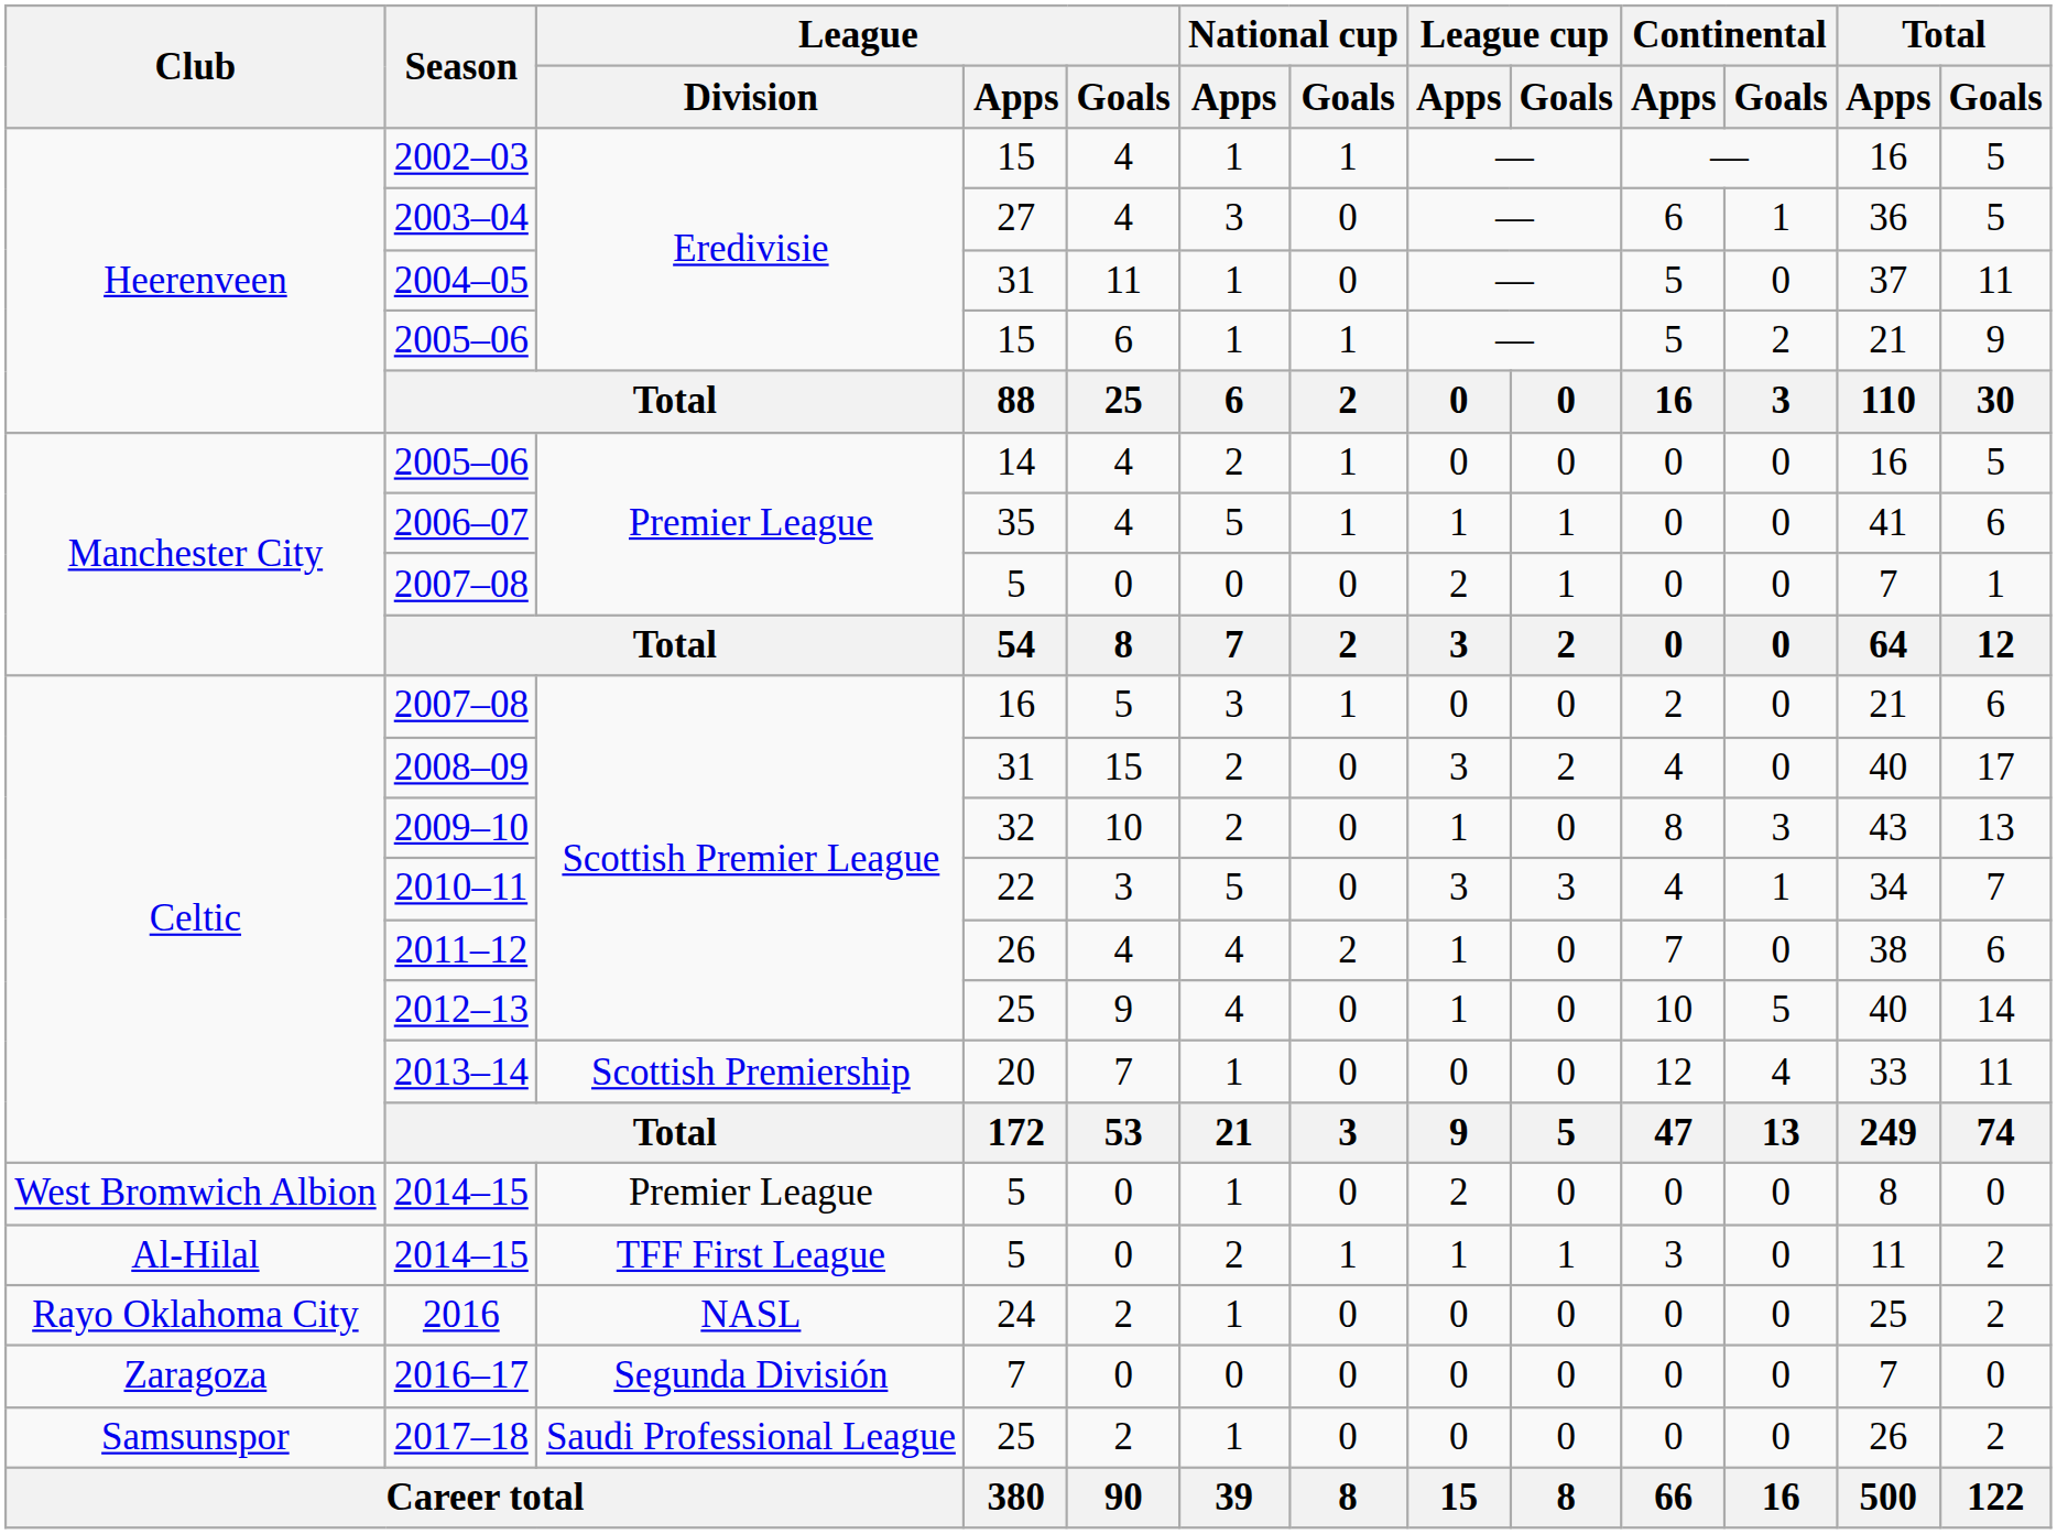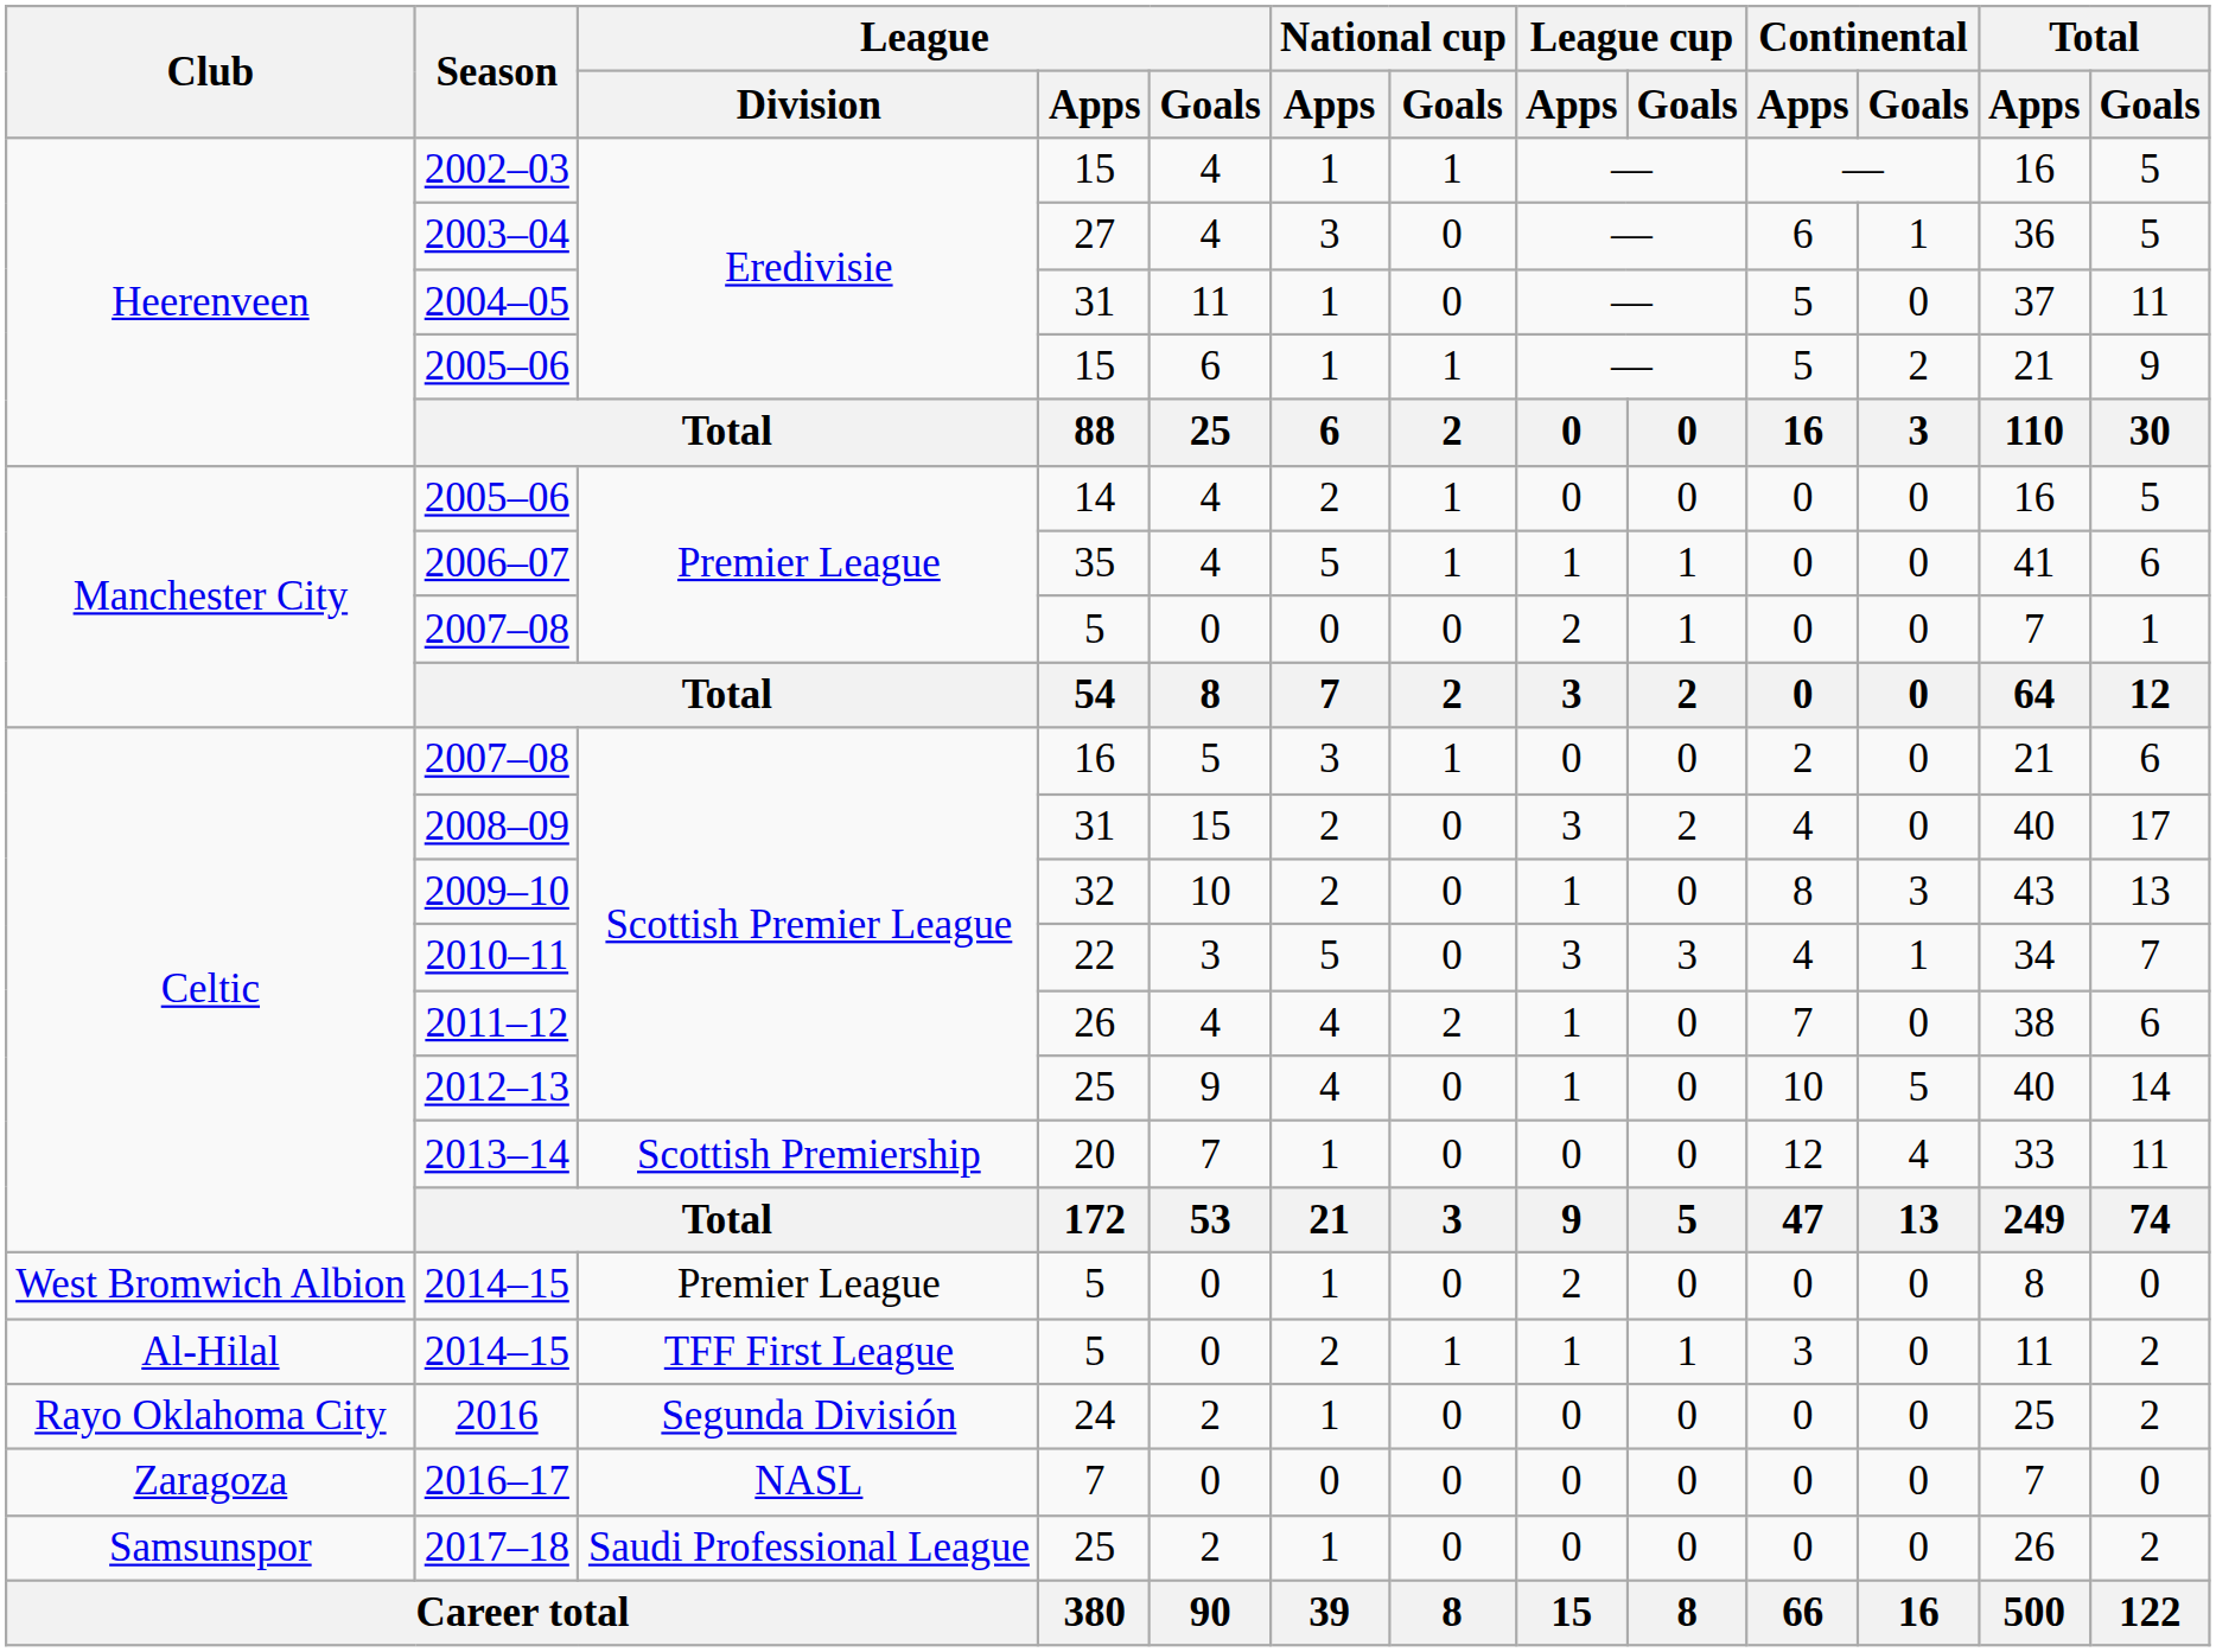 <table class="wikitable" style="text-align:center">
 <tr>
 <th rowspan="2">Club</th>
 <th rowspan="2">Season</th>
 <th colspan="3">League</th>
 <th colspan="2">National cup</th>
 <th colspan="2">League cup</th>
 <th colspan="2">Continental</th>
 <th colspan="2">Total</th>
 </tr>
 <tr>
 <th>Division</th>
 <th>Apps</th>
 <th>Goals</th>
 <th>Apps</th>
 <th>Goals</th>
 <th>Apps</th>
 <th>Goals</th>
 <th>Apps</th>
 <th>Goals</th>
 <th>Apps</th>
 <th>Goals</th>
 </tr>
 <tr>
 <td rowspan="5"><a href='#'>Heerenveen</a></td>
 <td><a href='#'>2002–03</a></td>
 <td rowspan="4"><a href='#'>Eredivisie</a></td>
 <td>15</td>
 <td>4</td>
 <td>1</td>
 <td>1</td>
 <td colspan="2">—</td>
 <td colspan="2">—</td>
 <td>16</td>
 <td>5</td>
 </tr>
 <tr>
 <td><a href='#'>2003–04</a></td>
 <td>27</td>
 <td>4</td>
 <td>3</td>
 <td>0</td>
 <td colspan="2">—</td>
 <td>6</td>
 <td>1</td>
 <td>36</td>
 <td>5</td>
 </tr>
 <tr>
 <td><a href='#'>2004–05</a></td>
 <td>31</td>
 <td>11</td>
 <td>1</td>
 <td>0</td>
 <td colspan="2">—</td>
 <td>5</td>
 <td>0</td>
 <td>37</td>
 <td>11</td>
 </tr>
 <tr>
 <td><a href='#'>2005–06</a></td>
 <td>15</td>
 <td>6</td>
 <td>1</td>
 <td>1</td>
 <td colspan="2">—</td>
 <td>5</td>
 <td>2</td>
 <td>21</td>
 <td>9</td>
 </tr>
 <tr>
 <th colspan="2">Total</th>
 <th>88</th>
 <th>25</th>
 <th>6</th>
 <th>2</th>
 <th>0</th>
 <th>0</th>
 <th>16</th>
 <th>3</th>
 <th>110</th>
 <th>30</th>
 </tr>
 <tr>
 <td rowspan="4"><a href='#'>Manchester City</a></td>
 <td><a href='#'>2005–06</a></td>
 <td rowspan="3"><a href='#'>Premier League</a></td>
 <td>14</td>
 <td>4</td>
 <td>2</td>
 <td>1</td>
 <td>0</td>
 <td>0</td>
 <td>0</td>
 <td>0</td>
 <td>16</td>
 <td>5</td>
 </tr>
 <tr>
 <td><a href='#'>2006–07</a></td>
 <td>35</td>
 <td>4</td>
 <td>5</td>
 <td>1</td>
 <td>1</td>
 <td>1</td>
 <td>0</td>
 <td>0</td>
 <td>41</td>
 <td>6</td>
 </tr>
 <tr>
 <td><a href='#'>2007–08</a></td>
 <td>5</td>
 <td>0</td>
 <td>0</td>
 <td>0</td>
 <td>2</td>
 <td>1</td>
 <td>0</td>
 <td>0</td>
 <td>7</td>
 <td>1</td>
 </tr>
 <tr>
 <th colspan="2">Total</th>
 <th>54</th>
 <th>8</th>
 <th>7</th>
 <th>2</th>
 <th>3</th>
 <th>2</th>
 <th>0</th>
 <th>0</th>
 <th>64</th>
 <th>12</th>
 </tr>
 <tr>
 <td rowspan="8"><a href='#'>Celtic</a></td>
 <td><a href='#'>2007–08</a></td>
 <td rowspan="6"><a href='#'>Scottish Premier League</a></td>
 <td>16</td>
 <td>5</td>
 <td>3</td>
 <td>1</td>
 <td>0</td>
 <td>0</td>
 <td>2</td>
 <td>0</td>
 <td>21</td>
 <td>6</td>
 </tr>
 <tr>
 <td><a href='#'>2008–09</a></td>
 <td>31</td>
 <td>15</td>
 <td>2</td>
 <td>0</td>
 <td>3</td>
 <td>2</td>
 <td>4</td>
 <td>0</td>
 <td>40</td>
 <td>17</td>
 </tr>
 <tr>
 <td><a href='#'>2009–10</a></td>
 <td>32</td>
 <td>10</td>
 <td>2</td>
 <td>0</td>
 <td>1</td>
 <td>0</td>
 <td>8</td>
 <td>3</td>
 <td>43</td>
 <td>13</td>
 </tr>
 <tr>
 <td><a href='#'>2010–11</a></td>
 <td>22</td>
 <td>3</td>
 <td>5</td>
 <td>0</td>
 <td>3</td>
 <td>3</td>
 <td>4</td>
 <td>1</td>
 <td>34</td>
 <td>7</td>
 </tr>
 <tr>
 <td><a href='#'>2011–12</a></td>
 <td>26</td>
 <td>4</td>
 <td>4</td>
 <td>2</td>
 <td>1</td>
 <td>0</td>
 <td>7</td>
 <td>0</td>
 <td>38</td>
 <td>6</td>
 </tr>
 <tr>
 <td><a href='#'>2012–13</a></td>
 <td>25</td>
 <td>9</td>
 <td>4</td>
 <td>0</td>
 <td>1</td>
 <td>0</td>
 <td>10</td>
 <td>5</td>
 <td>40</td>
 <td>14</td>
 </tr>
 <tr>
 <td><a href='#'>2013–14</a></td>
 <td><a href='#'>Scottish Premiership</a></td>
 <td>20</td>
 <td>7</td>
 <td>1</td>
 <td>0</td>
 <td>0</td>
 <td>0</td>
 <td>12</td>
 <td>4</td>
 <td>33</td>
 <td>11</td>
 </tr>
 <tr>
 <th colspan="2">Total</th>
 <th>172</th>
 <th>53</th>
 <th>21</th>
 <th>3</th>
 <th>9</th>
 <th>5</th>
 <th>47</th>
 <th>13</th>
 <th>249</th>
 <th>74</th>
 </tr>
 <tr>
 <td><a href='#'>West Bromwich Albion</a></td>
 <td><a href='#'>2014–15</a></td>
 <td>Premier League</td>
 <td>5</td>
 <td>0</td>
 <td>1</td>
 <td>0</td>
 <td>2</td>
 <td>0</td>
 <td>0</td>
 <td>0</td>
 <td>8</td>
 <td>0</td>
 </tr>
 <tr>
 <td><a href='#'>Al-Hilal</a></td>
 <td><a href='#'>2014–15</a></td>
 <td><a href='#'>TFF First League</a></td>
 <td>5</td>
 <td>0</td>
 <td>2</td>
 <td>1</td>
 <td>1</td>
 <td>1</td>
 <td>3</td>
 <td>0</td>
 <td>11</td>
 <td>2</td>
 </tr>
 <tr>
 <td><a href='#'>Rayo Oklahoma City</a></td>
 <td><a href='#'>2016</a></td>
-<td><a href='#'>NASL</a></td>
+<td><a href='#'>Segunda División</a></td>
 <td>24</td>
 <td>2</td>
 <td>1</td>
 <td>0</td>
 <td>0</td>
 <td>0</td>
 <td>0</td>
 <td>0</td>
 <td>25</td>
 <td>2</td>
 </tr>
 <tr>
 <td><a href='#'>Zaragoza</a></td>
 <td><a href='#'>2016–17</a></td>
-<td><a href='#'>Segunda División</a></td>
+<td><a href='#'>NASL</a></td>
 <td>7</td>
 <td>0</td>
 <td>0</td>
 <td>0</td>
 <td>0</td>
 <td>0</td>
 <td>0</td>
 <td>0</td>
 <td>7</td>
 <td>0</td>
 </tr>
 <tr>
 <td><a href='#'>Samsunspor</a></td>
 <td><a href='#'>2017–18</a></td>
 <td><a href='#'>Saudi Professional League</a></td>
 <td>25</td>
 <td>2</td>
 <td>1</td>
 <td>0</td>
 <td>0</td>
 <td>0</td>
 <td>0</td>
 <td>0</td>
 <td>26</td>
 <td>2</td>
 </tr>
 <tr>
 <th colspan="3">Career total</th>
 <th>380</th>
 <th>90</th>
 <th>39</th>
 <th>8</th>
 <th>15</th>
 <th>8</th>
 <th>66</th>
 <th>16</th>
 <th>500</th>
 <th>122</th>
 </tr>
 </table>
